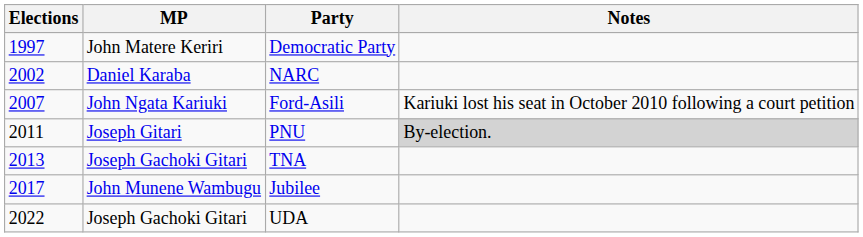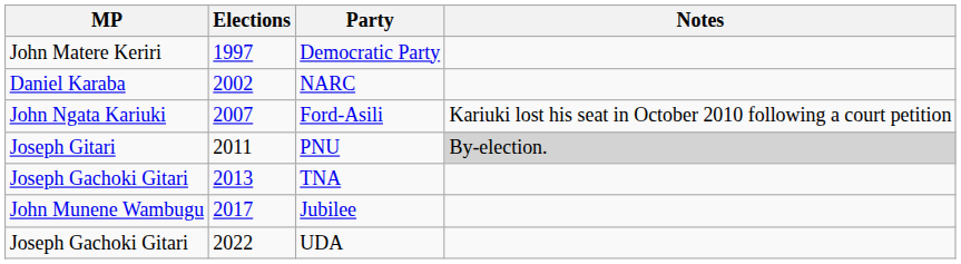 <table class="wikitable">
 <tr>
+<th>MP </th>
 <th>Elections</th>
-<th>MP </th>
 <th>Party</th>
 <th>Notes</th>
 </tr>
 <tr>
+<td>John Matere Keriri</td>
 <td><a href='#'>1997</a></td>
-<td>John Matere Keriri</td>
 <td><a href='#'>Democratic Party</a></td>
 <td></td>
 </tr>
 <tr>
+<td><a href='#'>Daniel Karaba</a></td>
 <td><a href='#'>2002</a></td>
-<td><a href='#'>Daniel Karaba</a></td>
 <td><a href='#'>NARC</a></td>
 <td></td>
 </tr>
 <tr>
+<td><a href='#'>John Ngata Kariuki</a></td>
 <td><a href='#'>2007</a></td>
-<td><a href='#'>John Ngata Kariuki</a></td>
 <td><a href='#'>Ford-Asili</a></td>
 <td>Kariuki lost his seat in October 2010 following a court petition </td>
 </tr>
 <tr>
+<td><a href='#'>Joseph Gitari</a></td>
 <td>2011</td>
-<td><a href='#'>Joseph Gitari</a></td>
 <td><a href='#'>PNU</a></td>
 <td style="background: lightgrey;">By-election.</td>
 </tr>
 <tr>
+<td><a href='#'>Joseph Gachoki Gitari</a></td>
 <td><a href='#'>2013</a></td>
-<td><a href='#'>Joseph Gachoki Gitari</a></td>
 <td><a href='#'>TNA</a></td>
 <td></td>
 </tr>
 <tr>
+<td><a href='#'>John Munene Wambugu</a></td>
 <td><a href='#'>2017</a></td>
-<td><a href='#'>John Munene Wambugu</a></td>
 <td><a href='#'>Jubilee</a></td>
 <td></td>
 </tr>
 <tr>
+<td>Joseph Gachoki Gitari</td>
 <td>2022</td>
-<td>Joseph Gachoki Gitari</td>
 <td>UDA</td>
 <td></td>
 </tr>
 </table>
